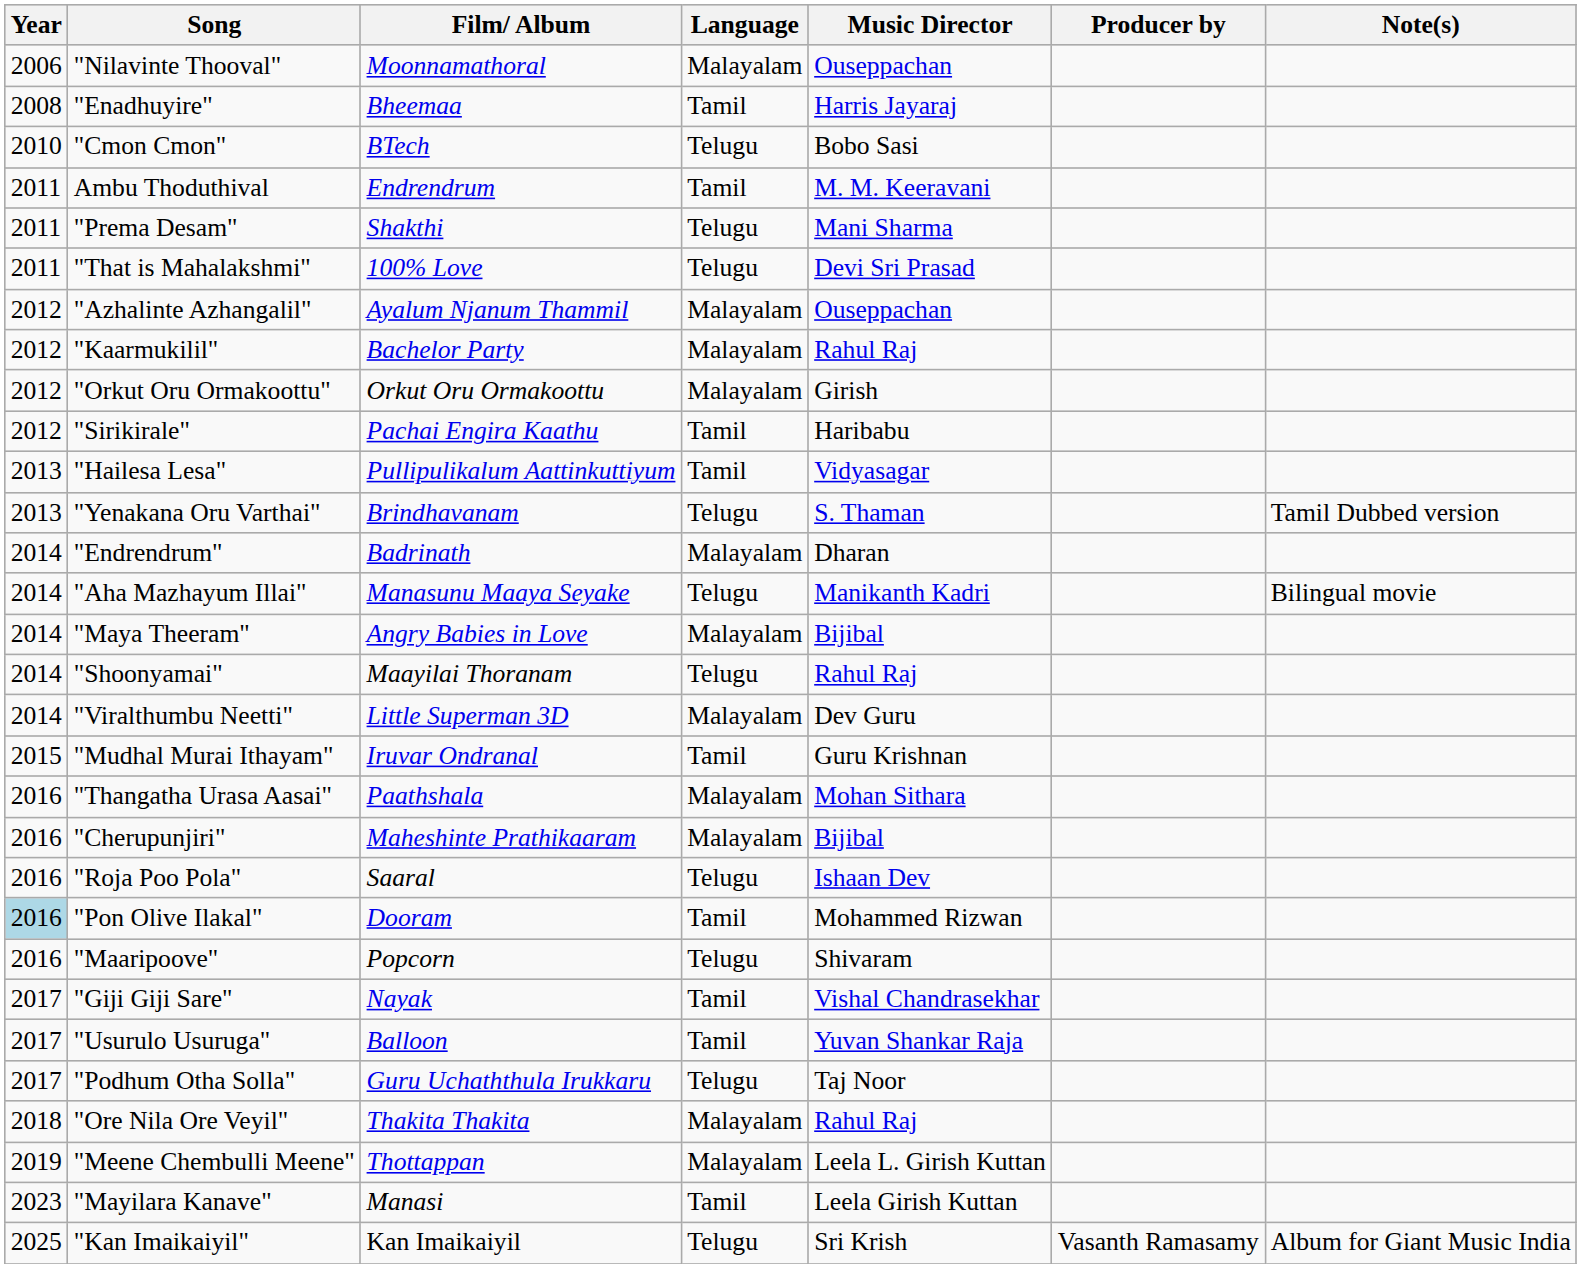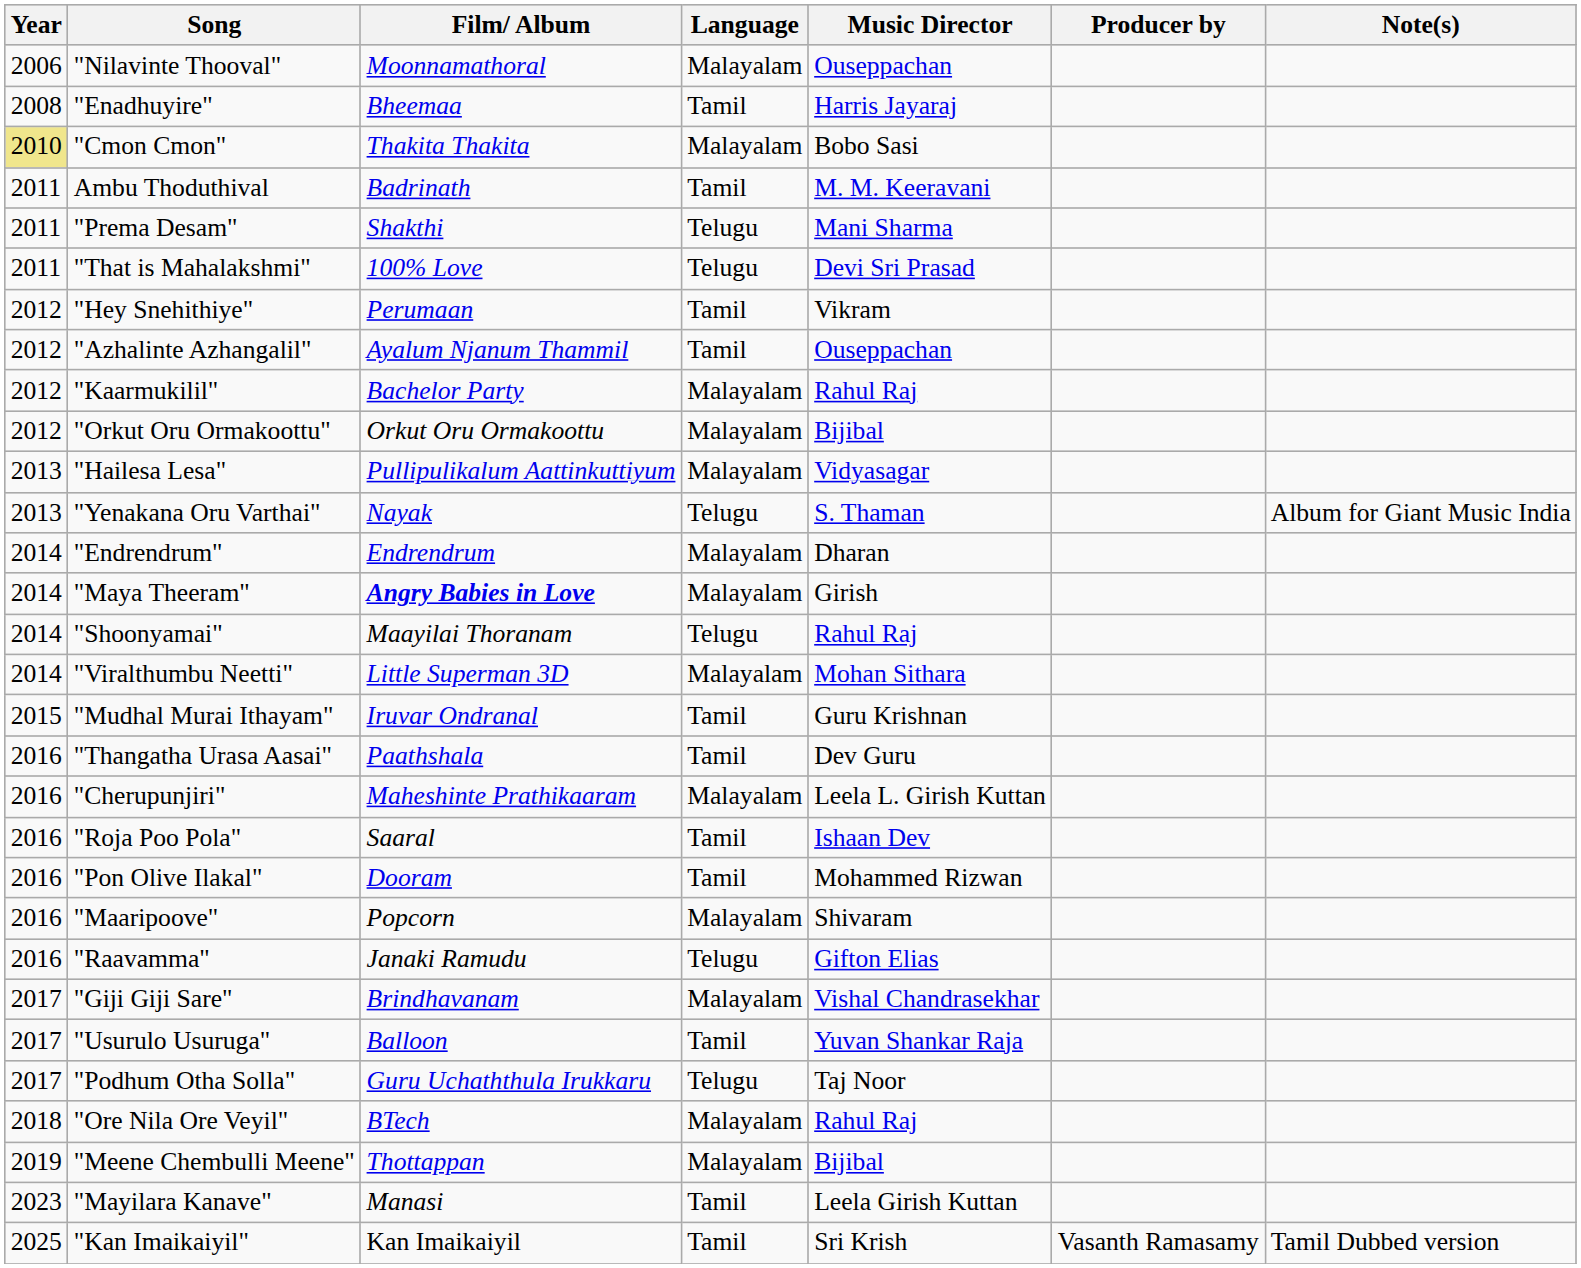 <table class="wikitable sortable">
 <tr>
 <th>Year</th>
 <th>Song</th>
 <th>Film/ Album</th>
 <th>Language</th>
 <th>Music Director</th>
 <th>Producer by</th>
 <th>Note(s)</th>
 </tr>
 <tr>
 <td>2006</td>
 <td>"Nilavinte Thooval"</td>
 <td><em><a href='#'>Moonnamathoral</a></em></td>
 <td>Malayalam</td>
 <td><a href='#'>Ouseppachan</a></td>
 <td></td>
 <td></td>
 </tr>
 <tr>
 <td>2008</td>
 <td>"Enadhuyire"</td>
 <td><em><a href='#'>Bheemaa</a></em></td>
 <td>Tamil</td>
 <td><a href='#'>Harris Jayaraj</a></td>
 <td></td>
 <td></td>
 </tr>
 <tr>
-<td>2010</td>
+<td style="background: khaki;">2010</td>
 <td>"Cmon Cmon"</td>
-<td><em><a href='#'>BTech</a></em></td>
-<td>Telugu</td>
+<td><em><a href='#'>Thakita Thakita</a></em></td>
+<td>Malayalam</td>
 <td>Bobo Sasi</td>
 <td></td>
 <td></td>
 </tr>
 <tr>
 <td>2011</td>
 <td>Ambu Thoduthival</td>
-<td><em><a href='#'>Endrendrum</a></em></td>
+<td><em><a href='#'>Badrinath</a></em></td>
 <td>Tamil</td>
 <td><a href='#'>M. M. Keeravani</a></td>
 <td></td>
 <td></td>
 </tr>
 <tr>
 <td>2011</td>
 <td>"Prema Desam"</td>
 <td><em><a href='#'>Shakthi</a></em></td>
 <td>Telugu</td>
 <td><a href='#'>Mani Sharma</a></td>
 <td></td>
 <td></td>
 </tr>
 <tr>
 <td>2011</td>
 <td>"That is Mahalakshmi"</td>
 <td><em><a href='#'>100% Love</a></em></td>
 <td>Telugu</td>
 <td><a href='#'>Devi Sri Prasad</a></td>
 <td></td>
 <td></td>
 </tr>
 <tr>
 <td>2012</td>
+<td>"Hey Snehithiye"</td>
+<td><em><a href='#'>Perumaan</a></em></td>
+<td>Tamil</td>
+<td>Vikram</td>
+<td></td>
+<td></td>
+</tr>
+<tr>
+<td>2012</td>
 <td>"Azhalinte Azhangalil"</td>
 <td><em><a href='#'>Ayalum Njanum Thammil</a></em></td>
-<td>Malayalam</td>
+<td>Tamil</td>
 <td><a href='#'>Ouseppachan</a></td>
 <td></td>
 <td></td>
 </tr>
 <tr>
 <td>2012</td>
 <td>"Kaarmukilil"</td>
 <td><em><a href='#'>Bachelor Party</a></em></td>
 <td>Malayalam</td>
 <td><a href='#'>Rahul Raj</a></td>
 <td></td>
 <td></td>
 </tr>
 <tr>
 <td>2012</td>
 <td>"Orkut Oru Ormakoottu"</td>
 <td><em>Orkut Oru Ormakoottu</em></td>
 <td>Malayalam</td>
-<td>Girish</td>
-<td></td>
-<td></td>
-</tr>
-<tr>
-<td>2012</td>
-<td>"Sirikirale"</td>
-<td><em><a href='#'>Pachai Engira Kaathu</a></em></td>
-<td>Tamil</td>
-<td>Haribabu</td>
+<td><a href='#'>Bijibal</a></td>
 <td></td>
 <td></td>
 </tr>
 <tr>
 <td>2013</td>
 <td>"Hailesa Lesa"</td>
 <td><em><a href='#'>Pullipulikalum Aattinkuttiyum</a></em></td>
-<td>Tamil</td>
+<td>Malayalam</td>
 <td><a href='#'>Vidyasagar</a></td>
 <td></td>
 <td></td>
 </tr>
 <tr>
 <td>2013</td>
 <td>"Yenakana Oru Varthai"</td>
-<td><em><a href='#'>Brindhavanam</a></em></td>
+<td><a href='#'><em>Nayak</em></a></td>
 <td>Telugu</td>
 <td><a href='#'>S. Thaman</a></td>
 <td></td>
-<td>Tamil Dubbed version</td>
+<td>Album for Giant Music India</td>
 </tr>
 <tr>
 <td>2014</td>
 <td>"Endrendrum"</td>
-<td><em><a href='#'>Badrinath</a></em></td>
+<td><em><a href='#'>Endrendrum</a></em></td>
 <td>Malayalam</td>
 <td>Dharan</td>
 <td></td>
 <td></td>
 </tr>
 <tr>
 <td>2014</td>
-<td>"Aha Mazhayum Illai"</td>
-<td><em><a href='#'>Manasunu Maaya Seyake</a></em></td>
-<td>Telugu</td>
-<td><a href='#'>Manikanth Kadri</a></td>
-<td></td>
-<td>Bilingual movie</td>
-</tr>
-<tr>
-<td>2014</td>
 <td>"Maya Theeram"</td>
-<td><em><a href='#'>Angry Babies in Love</a></em></td>
+<td><strong><em><a href='#'>Angry Babies in Love</a></em></strong></td>
 <td>Malayalam</td>
-<td><a href='#'>Bijibal</a></td>
+<td>Girish</td>
 <td></td>
 <td></td>
 </tr>
 <tr>
 <td>2014</td>
 <td>"Shoonyamai"</td>
 <td><em>Maayilai Thoranam</em></td>
 <td>Telugu</td>
 <td><a href='#'>Rahul Raj</a></td>
 <td></td>
 <td></td>
 </tr>
 <tr>
 <td>2014</td>
 <td>"Viralthumbu Neetti"</td>
 <td><em><a href='#'>Little Superman 3D</a></em></td>
 <td>Malayalam</td>
-<td>Dev Guru</td>
+<td><a href='#'>Mohan Sithara</a></td>
 <td></td>
 <td></td>
 </tr>
 <tr>
 <td>2015</td>
 <td>"Mudhal Murai Ithayam"</td>
 <td><em><a href='#'>Iruvar Ondranal</a></em></td>
 <td>Tamil</td>
 <td>Guru Krishnan</td>
 <td></td>
 <td></td>
 </tr>
 <tr>
 <td>2016</td>
 <td>"Thangatha Urasa Aasai"</td>
 <td><a href='#'><em>Paathshala</em></a></td>
-<td>Malayalam</td>
-<td><a href='#'>Mohan Sithara</a></td>
+<td>Tamil</td>
+<td>Dev Guru</td>
 <td></td>
 <td></td>
 </tr>
 <tr>
 <td>2016</td>
 <td>"Cherupunjiri"</td>
 <td><em><a href='#'>Maheshinte Prathikaaram</a></em></td>
 <td>Malayalam</td>
-<td><a href='#'>Bijibal</a></td>
+<td>Leela L. Girish Kuttan</td>
 <td></td>
 <td></td>
 </tr>
 <tr>
 <td>2016</td>
 <td>"Roja Poo Pola"</td>
 <td><em>Saaral</em></td>
-<td>Telugu</td>
+<td>Tamil</td>
 <td><a href='#'>Ishaan Dev</a></td>
 <td></td>
 <td></td>
 </tr>
 <tr>
-<td style="background: lightblue;">2016</td>
+<td>2016</td>
 <td>"Pon Olive Ilakal"</td>
 <td><em><a href='#'>Dooram</a></em></td>
 <td>Tamil</td>
 <td>Mohammed Rizwan</td>
 <td></td>
 <td></td>
 </tr>
 <tr>
 <td>2016</td>
 <td>"Maaripoove"</td>
 <td><em>Popcorn</em></td>
+<td>Malayalam</td>
+<td>Shivaram</td>
+<td></td>
+<td></td>
+</tr>
+<tr>
+<td>2016</td>
+<td>"Raavamma"</td>
+<td><em>Janaki Ramudu</em></td>
 <td>Telugu</td>
-<td>Shivaram</td>
+<td><a href='#'>Gifton Elias</a></td>
 <td></td>
 <td></td>
 </tr>
 <tr>
 <td>2017</td>
 <td>"Giji Giji Sare"</td>
-<td><a href='#'><em>Nayak</em></a></td>
-<td>Tamil</td>
+<td><em><a href='#'>Brindhavanam</a></em></td>
+<td>Malayalam</td>
 <td><a href='#'>Vishal Chandrasekhar</a></td>
 <td></td>
 <td></td>
 </tr>
 <tr>
 <td>2017</td>
 <td>"Usurulo Usuruga"</td>
 <td><em><a href='#'>Balloon</a></em></td>
 <td>Tamil</td>
 <td><a href='#'>Yuvan Shankar Raja</a></td>
 <td></td>
 <td></td>
 </tr>
 <tr>
 <td>2017</td>
 <td>"Podhum Otha Solla"</td>
 <td><em><a href='#'>Guru Uchaththula Irukkaru</a></em></td>
 <td>Telugu</td>
 <td>Taj Noor</td>
 <td></td>
 <td></td>
 </tr>
 <tr>
 <td>2018</td>
 <td>"Ore Nila Ore Veyil"</td>
-<td><em><a href='#'>Thakita Thakita</a></em></td>
+<td><em><a href='#'>BTech</a></em></td>
 <td>Malayalam</td>
 <td><a href='#'>Rahul Raj</a></td>
 <td></td>
 <td></td>
 </tr>
 <tr>
 <td>2019</td>
 <td>"Meene Chembulli Meene"</td>
 <td><em><a href='#'>Thottappan</a></em></td>
 <td>Malayalam</td>
-<td>Leela L. Girish Kuttan</td>
+<td><a href='#'>Bijibal</a></td>
 <td></td>
 <td></td>
 </tr>
 <tr>
 <td>2023</td>
 <td>"Mayilara Kanave"</td>
 <td><em>Manasi</em></td>
 <td>Tamil</td>
 <td>Leela Girish Kuttan</td>
 <td></td>
 <td></td>
 </tr>
 <tr>
 <td>2025</td>
 <td>"Kan Imaikaiyil"</td>
 <td>Kan Imaikaiyil</td>
-<td>Telugu</td>
+<td>Tamil</td>
 <td>Sri Krish</td>
 <td>Vasanth Ramasamy</td>
-<td>Album for Giant Music India</td>
+<td>Tamil Dubbed version</td>
 </tr>
 </table>
